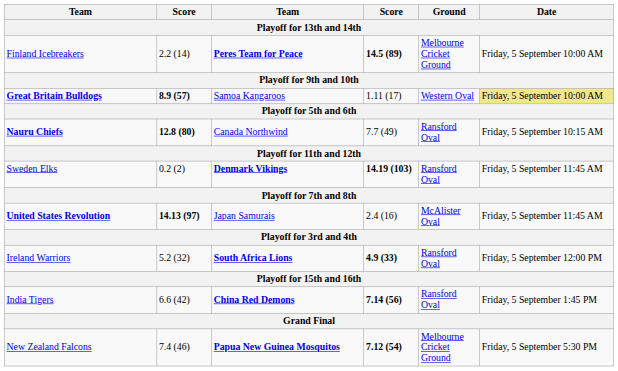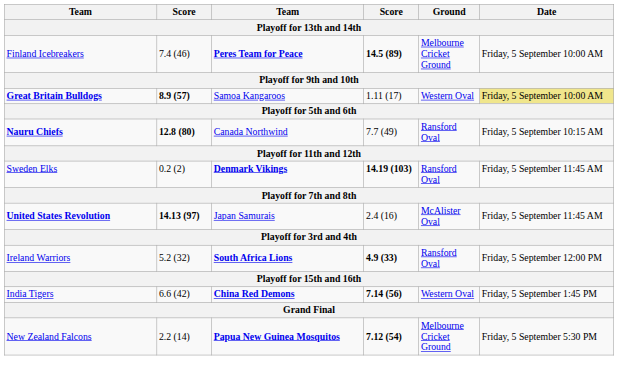 <table class="wikitable" width=1000>
 <tr>
 <th width=25%>Team</th>
 <th width=9%>Score</th>
 <th width=25%>Team</th>
 <th width=9%>Score</th>
 <th width=10%>Ground</th>
 <th width=22%>Date</th>
 </tr>
 <tr>
 <th colspan="6">Playoff for 13th and 14th</th>
 </tr>
 <tr>
 <td> <a href='#'>Finland Icebreakers</a></td>
-<td>2.2 (14)</td>
+<td>7.4 (46)</td>
 <td> <strong><a href='#'>Peres Team for Peace</a></strong></td>
 <td><strong>14.5 (89)</strong></td>
 <td><a href='#'>Melbourne Cricket Ground</a></td>
 <td>Friday, 5 September 10:00 AM</td>
 </tr>
 <tr>
 <th colspan="6">Playoff for 9th and 10th</th>
 </tr>
 <tr>
 <td> <strong><a href='#'>Great Britain Bulldogs</a></strong></td>
 <td><strong>8.9 (57)</strong></td>
 <td> <a href='#'>Samoa Kangaroos</a></td>
 <td>1.11 (17)</td>
 <td><a href='#'>Western Oval</a></td>
 <td style="background: khaki;">Friday, 5 September 10:00 AM</td>
 </tr>
 <tr>
 <th colspan="6">Playoff for 5th and 6th</th>
 </tr>
 <tr>
 <td> <strong><a href='#'>Nauru Chiefs</a></strong></td>
 <td><strong>12.8 (80)</strong></td>
 <td> <a href='#'>Canada Northwind</a></td>
 <td>7.7 (49)</td>
 <td><a href='#'>Ransford Oval</a></td>
 <td>Friday, 5 September 10:15 AM</td>
 </tr>
 <tr>
 <th colspan="6">Playoff for 11th and 12th</th>
 </tr>
 <tr style="vertical-align: top;">
 <td> <a href='#'>Sweden Elks</a></td>
 <td>0.2 (2)</td>
 <td> <strong><a href='#'>Denmark Vikings</a></strong></td>
 <td><strong>14.19 (103)</strong></td>
 <td><a href='#'>Ransford Oval</a></td>
 <td>Friday, 5 September 11:45 AM</td>
 </tr>
 <tr>
 <th colspan="6">Playoff for 7th and 8th</th>
 </tr>
 <tr>
 <td> <strong><a href='#'>United States Revolution</a></strong></td>
 <td><strong>14.13 (97)</strong></td>
 <td> <a href='#'>Japan Samurais</a></td>
 <td>2.4 (16)</td>
 <td><a href='#'>McAlister Oval</a></td>
 <td>Friday, 5 September 11:45 AM</td>
 </tr>
 <tr>
 <th colspan="6">Playoff for 3rd and 4th</th>
 </tr>
 <tr>
 <td> <a href='#'>Ireland Warriors</a></td>
 <td>5.2 (32)</td>
 <td> <strong><a href='#'>South Africa Lions</a></strong></td>
 <td><strong>4.9 (33)</strong></td>
 <td><a href='#'>Ransford Oval</a></td>
 <td>Friday, 5 September 12:00 PM</td>
 </tr>
 <tr>
 <th colspan="6">Playoff for 15th and 16th</th>
 </tr>
 <tr>
 <td> <a href='#'>India Tigers</a></td>
 <td>6.6 (42)</td>
 <td> <strong><a href='#'>China Red Demons</a></strong></td>
 <td><strong>7.14 (56)</strong></td>
-<td><a href='#'>Ransford Oval</a></td>
+<td><a href='#'>Western Oval</a></td>
 <td>Friday, 5 September 1:45 PM</td>
 </tr>
 <tr>
 <th colspan="6">Grand Final</th>
 </tr>
 <tr>
 <td> <a href='#'>New Zealand Falcons</a></td>
-<td>7.4 (46)</td>
+<td>2.2 (14)</td>
 <td> <strong><a href='#'>Papua New Guinea Mosquitos</a></strong></td>
 <td><strong>7.12 (54)</strong></td>
 <td><a href='#'>Melbourne Cricket Ground</a></td>
 <td>Friday, 5 September 5:30 PM</td>
 </tr>
 </table>
